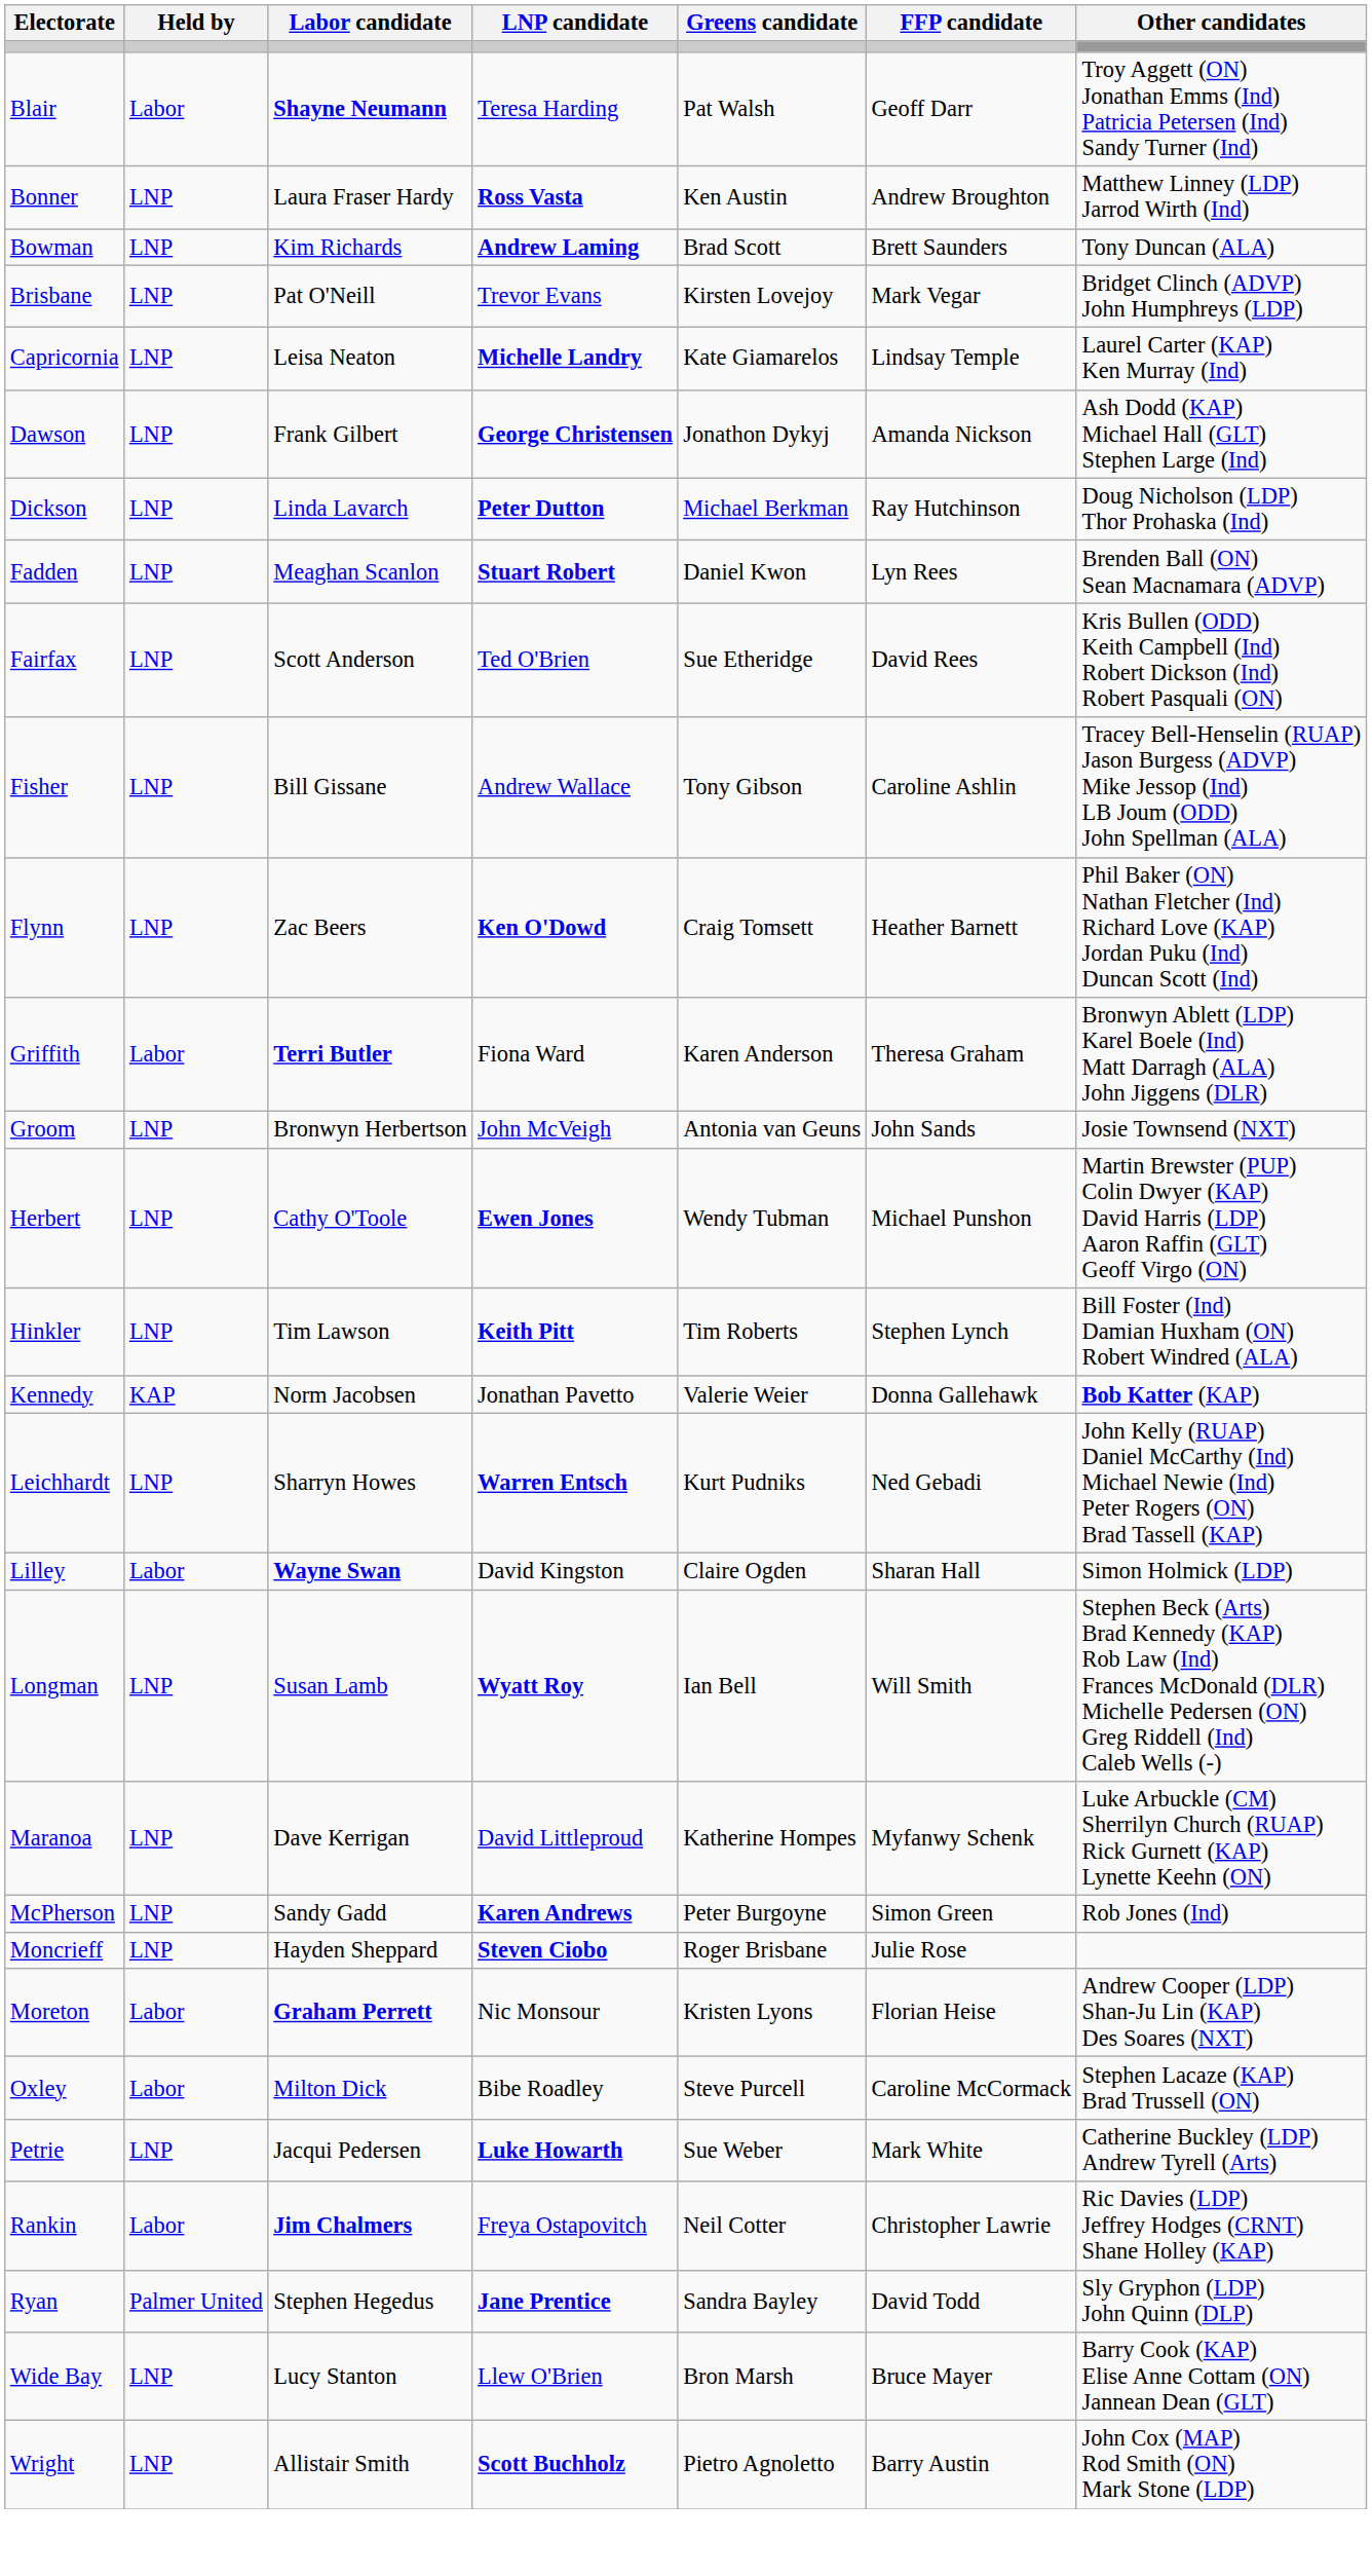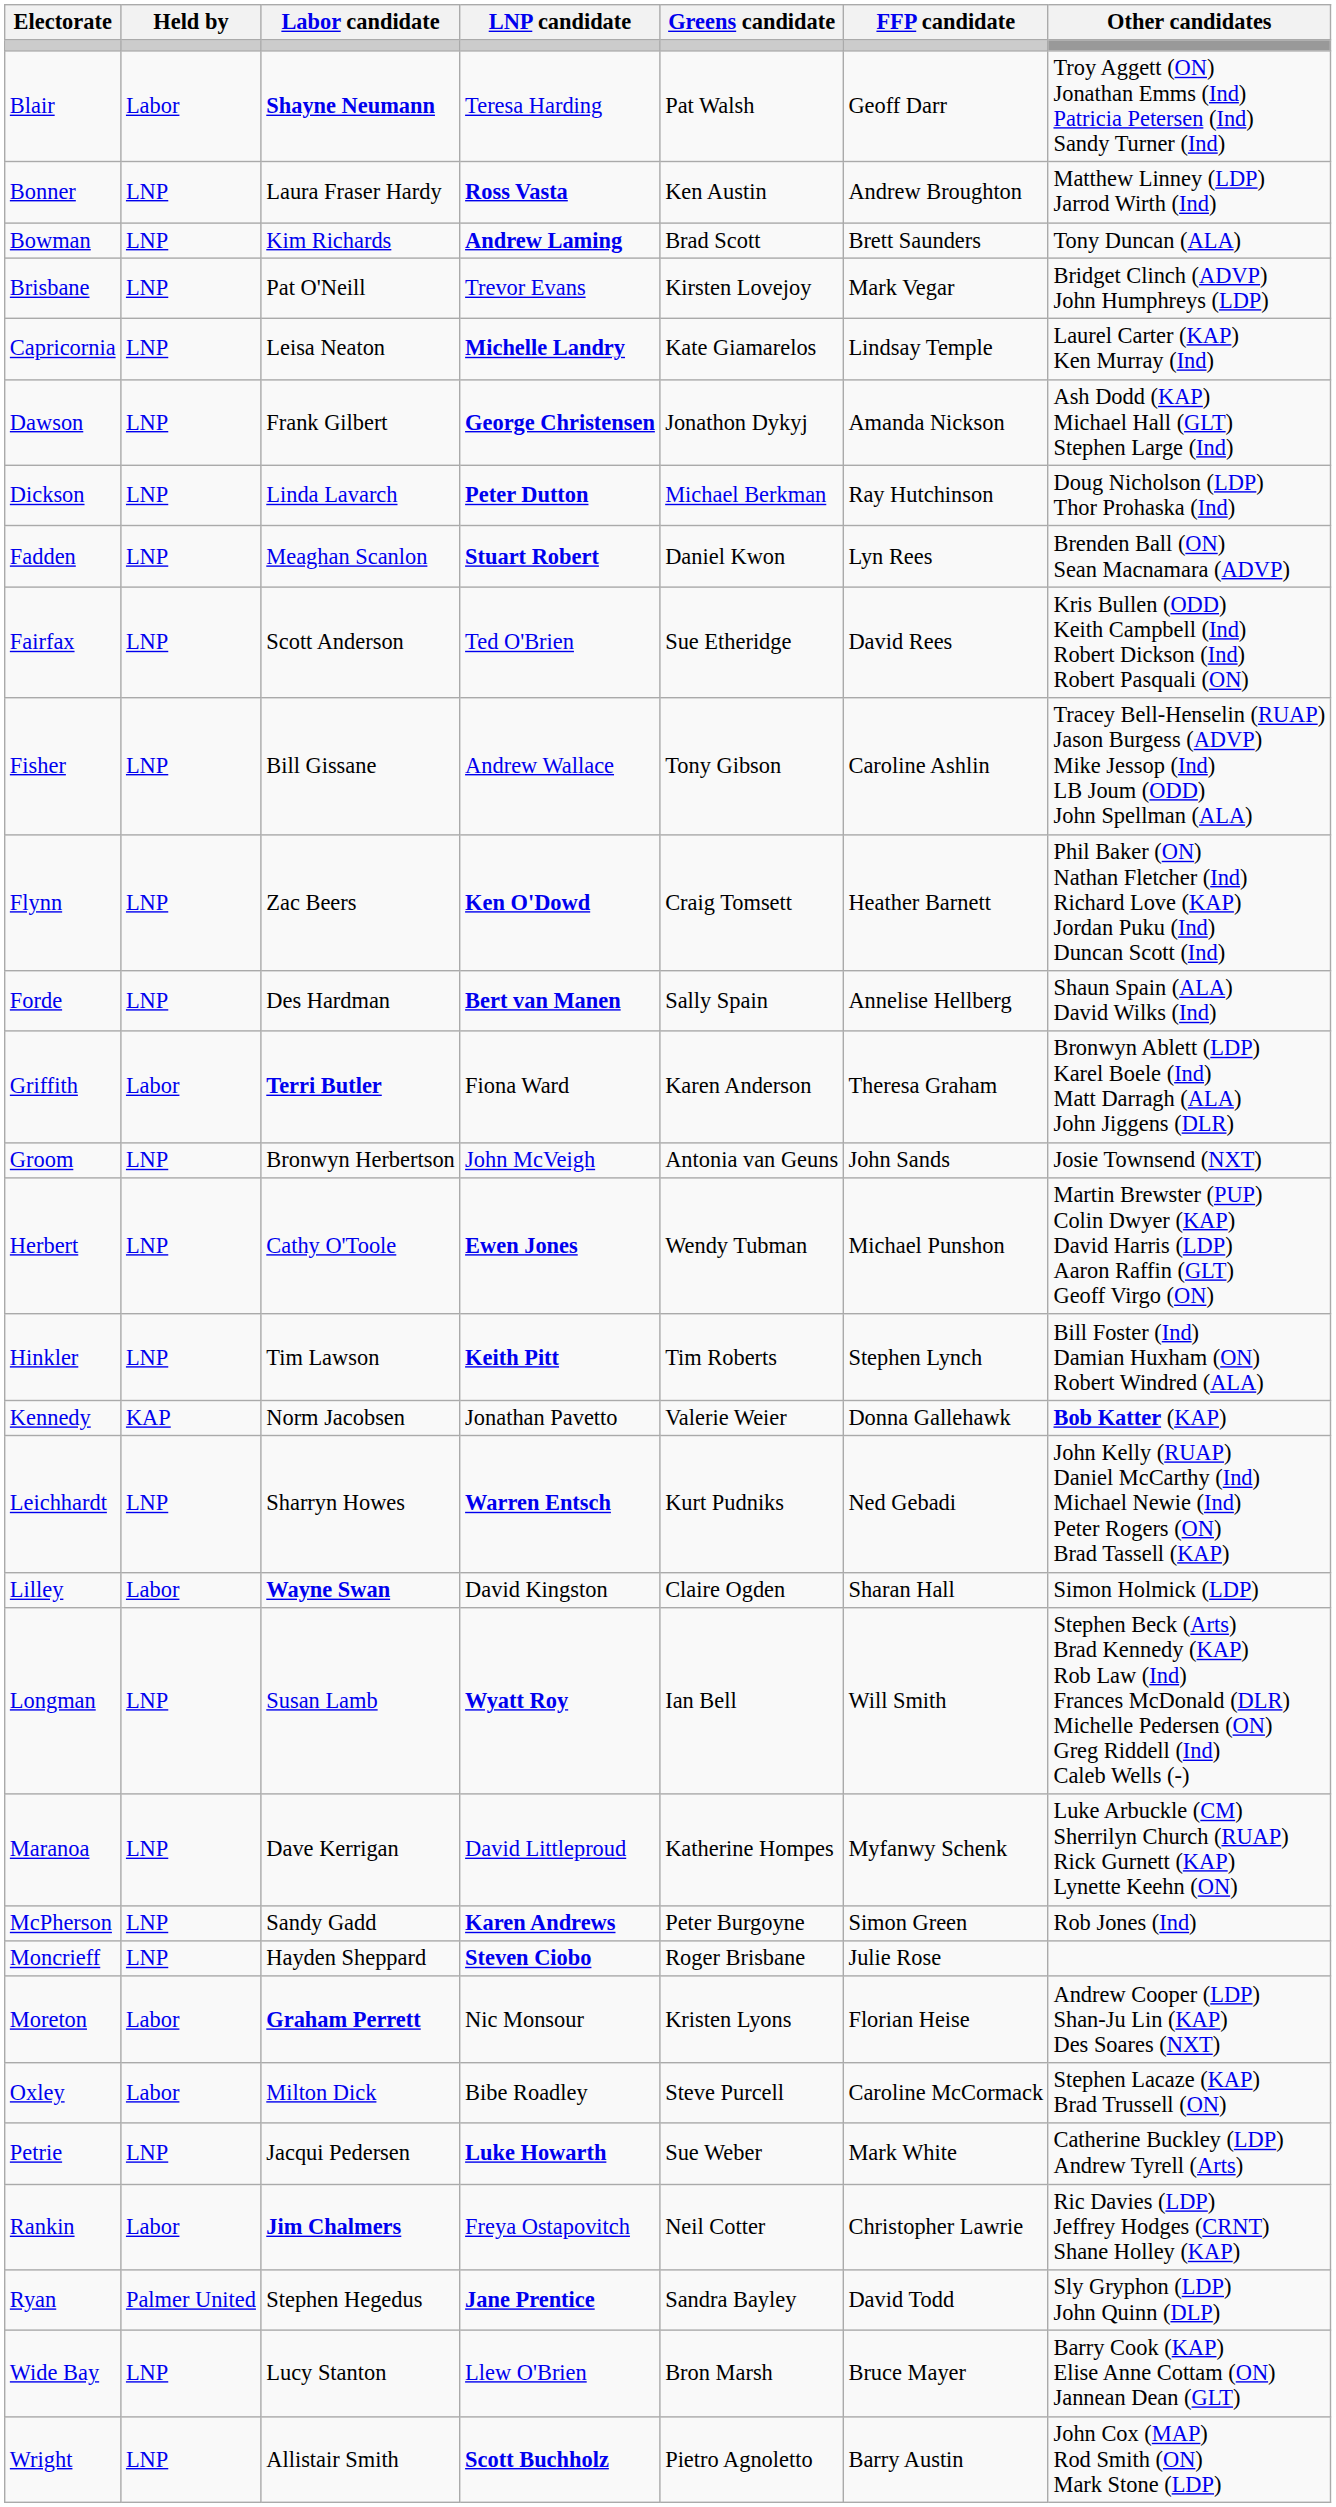 <table class="wikitable">
 <tr>
 <th>Electorate</th>
 <th>Held by</th>
 <th><a href='#'>Labor</a> candidate</th>
 <th><a href='#'>LNP</a> candidate</th>
 <th><a href='#'>Greens</a> candidate</th>
 <th><a href='#'>FFP</a> candidate</th>
 <th>Other candidates</th>
 </tr>
 <tr style="background:#ccc;">
 <td></td>
 <td></td>
 <td></td>
 <td></td>
 <td></td>
 <td></td>
 <td style="background:#999;"></td>
 </tr>
 <tr>
 <td><a href='#'>Blair</a></td>
 <td><a href='#'>Labor</a></td>
 <td><strong><a href='#'>Shayne Neumann</a></strong></td>
 <td><a href='#'>Teresa Harding</a></td>
 <td>Pat Walsh</td>
 <td>Geoff Darr</td>
 <td>Troy Aggett (<a href='#'>ON</a>) <br> Jonathan Emms (<a href='#'>Ind</a>) <br> <a href='#'>Patricia Petersen</a> (<a href='#'>Ind</a>)<br> Sandy Turner (<a href='#'>Ind</a>)</td>
 </tr>
 <tr>
 <td><a href='#'>Bonner</a></td>
 <td><a href='#'>LNP</a></td>
 <td>Laura Fraser Hardy</td>
 <td><strong><a href='#'>Ross Vasta</a></strong></td>
 <td>Ken Austin</td>
 <td>Andrew Broughton</td>
 <td>Matthew Linney (<a href='#'>LDP</a>)<br>Jarrod Wirth (<a href='#'>Ind</a>)</td>
 </tr>
 <tr>
 <td><a href='#'>Bowman</a></td>
 <td><a href='#'>LNP</a></td>
 <td><a href='#'>Kim Richards</a></td>
 <td><strong><a href='#'>Andrew Laming</a></strong></td>
 <td>Brad Scott</td>
 <td>Brett Saunders</td>
 <td>Tony Duncan (<a href='#'>ALA</a>)</td>
 </tr>
 <tr>
 <td><a href='#'>Brisbane</a></td>
 <td><a href='#'>LNP</a></td>
 <td>Pat O'Neill</td>
 <td><a href='#'>Trevor Evans</a></td>
 <td>Kirsten Lovejoy</td>
 <td>Mark Vegar</td>
 <td>Bridget Clinch (<a href='#'>ADVP</a>) <br> John Humphreys (<a href='#'>LDP</a>)</td>
 </tr>
 <tr>
 <td><a href='#'>Capricornia</a></td>
 <td><a href='#'>LNP</a></td>
 <td>Leisa Neaton</td>
 <td><strong><a href='#'>Michelle Landry</a></strong></td>
 <td>Kate Giamarelos</td>
 <td>Lindsay Temple</td>
 <td>Laurel Carter (<a href='#'>KAP</a>)<br>Ken Murray (<a href='#'>Ind</a>)</td>
 </tr>
 <tr>
 <td><a href='#'>Dawson</a></td>
 <td><a href='#'>LNP</a></td>
 <td>Frank Gilbert</td>
 <td><strong><a href='#'>George Christensen</a></strong></td>
 <td>Jonathon Dykyj</td>
 <td>Amanda Nickson</td>
 <td>Ash Dodd (<a href='#'>KAP</a>)<br>Michael Hall (<a href='#'>GLT</a>)<br>Stephen Large (<a href='#'>Ind</a>)</td>
 </tr>
 <tr>
 <td><a href='#'>Dickson</a></td>
 <td><a href='#'>LNP</a></td>
 <td><a href='#'>Linda Lavarch</a></td>
 <td><strong><a href='#'>Peter Dutton</a></strong></td>
 <td><a href='#'>Michael Berkman</a></td>
 <td>Ray Hutchinson</td>
 <td>Doug Nicholson (<a href='#'>LDP</a>) <br> Thor Prohaska (<a href='#'>Ind</a>)</td>
 </tr>
 <tr>
 <td><a href='#'>Fadden</a></td>
 <td><a href='#'>LNP</a></td>
 <td><a href='#'>Meaghan Scanlon</a></td>
 <td><strong><a href='#'>Stuart Robert</a></strong></td>
 <td>Daniel Kwon</td>
 <td>Lyn Rees</td>
 <td>Brenden Ball (<a href='#'>ON</a>)<br>Sean Macnamara (<a href='#'>ADVP</a>)</td>
 </tr>
 <tr>
 <td><a href='#'>Fairfax</a></td>
 <td><a href='#'>LNP</a></td>
 <td>Scott Anderson</td>
 <td><a href='#'>Ted O'Brien</a></td>
 <td>Sue Etheridge</td>
 <td>David Rees</td>
 <td>Kris Bullen (<a href='#'>ODD</a>) <br> Keith Campbell (<a href='#'>Ind</a>)<br>Robert Dickson (<a href='#'>Ind</a>)<br>Robert Pasquali (<a href='#'>ON</a>)</td>
 </tr>
 <tr>
 <td><a href='#'>Fisher</a></td>
 <td><a href='#'>LNP</a></td>
 <td>Bill Gissane</td>
 <td><a href='#'>Andrew Wallace</a></td>
 <td>Tony Gibson</td>
 <td>Caroline Ashlin</td>
 <td>Tracey Bell-Henselin (<a href='#'>RUAP</a>)<br>Jason Burgess (<a href='#'>ADVP</a>)<br>Mike Jessop (<a href='#'>Ind</a>)<br>LB Joum (<a href='#'>ODD</a>)<br>John Spellman (<a href='#'>ALA</a>)</td>
 </tr>
 <tr>
 <td><a href='#'>Flynn</a></td>
 <td><a href='#'>LNP</a></td>
 <td>Zac Beers</td>
 <td><strong><a href='#'>Ken O'Dowd</a></strong></td>
 <td>Craig Tomsett</td>
 <td>Heather Barnett</td>
 <td>Phil Baker (<a href='#'>ON</a>)<br>Nathan Fletcher (<a href='#'>Ind</a>)<br>Richard Love (<a href='#'>KAP</a>)<br>Jordan Puku (<a href='#'>Ind</a>)<br>Duncan Scott (<a href='#'>Ind</a>)</td>
+</tr>
+<tr>
+<td><a href='#'>Forde</a></td>
+<td><a href='#'>LNP</a></td>
+<td>Des Hardman</td>
+<td><strong><a href='#'>Bert van Manen</a></strong></td>
+<td>Sally Spain</td>
+<td>Annelise Hellberg</td>
+<td>Shaun Spain (<a href='#'>ALA</a>)<br>David Wilks (<a href='#'>Ind</a>)</td>
 </tr>
 <tr>
 <td><a href='#'>Griffith</a></td>
 <td><a href='#'>Labor</a></td>
 <td><strong><a href='#'>Terri Butler</a></strong></td>
 <td>Fiona Ward</td>
 <td>Karen Anderson</td>
 <td>Theresa Graham</td>
 <td>Bronwyn Ablett (<a href='#'>LDP</a>) <br> Karel Boele (<a href='#'>Ind</a>)<br>Matt Darragh (<a href='#'>ALA</a>)<br>John Jiggens (<a href='#'>DLR</a>)</td>
 </tr>
 <tr>
 <td><a href='#'>Groom</a></td>
 <td><a href='#'>LNP</a></td>
 <td>Bronwyn Herbertson</td>
 <td><a href='#'>John McVeigh</a></td>
 <td>Antonia van Geuns</td>
 <td>John Sands</td>
 <td>Josie Townsend (<a href='#'>NXT</a>)</td>
 </tr>
 <tr>
 <td><a href='#'>Herbert</a></td>
 <td><a href='#'>LNP</a></td>
 <td><a href='#'>Cathy O'Toole</a></td>
 <td><strong><a href='#'>Ewen Jones</a></strong></td>
 <td>Wendy Tubman</td>
 <td>Michael Punshon</td>
 <td>Martin Brewster (<a href='#'>PUP</a>)<br>Colin Dwyer (<a href='#'>KAP</a>)<br>David Harris (<a href='#'>LDP</a>) <br> Aaron Raffin (<a href='#'>GLT</a>)<br> Geoff Virgo (<a href='#'>ON</a>)</td>
 </tr>
 <tr>
 <td><a href='#'>Hinkler</a></td>
 <td><a href='#'>LNP</a></td>
 <td>Tim Lawson</td>
 <td><strong><a href='#'>Keith Pitt</a></strong></td>
 <td>Tim Roberts</td>
 <td>Stephen Lynch</td>
 <td>Bill Foster (<a href='#'>Ind</a>)<br>Damian Huxham (<a href='#'>ON</a>)<br>Robert Windred (<a href='#'>ALA</a>)</td>
 </tr>
 <tr>
 <td><a href='#'>Kennedy</a></td>
 <td><a href='#'>KAP</a></td>
 <td>Norm Jacobsen</td>
 <td>Jonathan Pavetto</td>
 <td>Valerie Weier</td>
 <td>Donna Gallehawk</td>
 <td><strong><a href='#'>Bob Katter</a></strong> (<a href='#'>KAP</a>)</td>
 </tr>
 <tr>
 <td><a href='#'>Leichhardt</a></td>
 <td><a href='#'>LNP</a></td>
 <td>Sharryn Howes</td>
 <td><strong><a href='#'>Warren Entsch</a></strong></td>
 <td>Kurt Pudniks</td>
 <td>Ned Gebadi</td>
 <td>John Kelly (<a href='#'>RUAP</a>)<br>Daniel McCarthy (<a href='#'>Ind</a>)<br>Michael Newie (<a href='#'>Ind</a>)<br>Peter Rogers (<a href='#'>ON</a>)<br>Brad Tassell (<a href='#'>KAP</a>)</td>
 </tr>
 <tr>
 <td><a href='#'>Lilley</a></td>
 <td><a href='#'>Labor</a></td>
 <td><strong><a href='#'>Wayne Swan</a></strong></td>
 <td>David Kingston</td>
 <td>Claire Ogden</td>
 <td>Sharan Hall</td>
 <td>Simon Holmick (<a href='#'>LDP</a>)</td>
 </tr>
 <tr>
 <td><a href='#'>Longman</a></td>
 <td><a href='#'>LNP</a></td>
 <td><a href='#'>Susan Lamb</a></td>
 <td><strong><a href='#'>Wyatt Roy</a></strong></td>
 <td>Ian Bell</td>
 <td>Will Smith</td>
 <td>Stephen Beck (<a href='#'>Arts</a>) <br> Brad Kennedy (<a href='#'>KAP</a>)<br>Rob Law (<a href='#'>Ind</a>) <br> Frances McDonald (<a href='#'>DLR</a>)<br>Michelle Pedersen (<a href='#'>ON</a>) <br>Greg Riddell (<a href='#'>Ind</a>)<br> Caleb Wells (-)</td>
 </tr>
 <tr>
 <td><a href='#'>Maranoa</a></td>
 <td><a href='#'>LNP</a></td>
 <td>Dave Kerrigan</td>
 <td><a href='#'>David Littleproud</a></td>
 <td>Katherine Hompes</td>
 <td>Myfanwy Schenk</td>
 <td>Luke Arbuckle (<a href='#'>CM</a>)<br>Sherrilyn Church (<a href='#'>RUAP</a>)<br>Rick Gurnett (<a href='#'>KAP</a>)<br>Lynette Keehn (<a href='#'>ON</a>)</td>
 </tr>
 <tr>
 <td><a href='#'>McPherson</a></td>
 <td><a href='#'>LNP</a></td>
 <td>Sandy Gadd</td>
 <td><strong><a href='#'>Karen Andrews</a></strong></td>
 <td>Peter Burgoyne</td>
 <td>Simon Green</td>
 <td>Rob Jones (<a href='#'>Ind</a>)</td>
 </tr>
 <tr>
 <td><a href='#'>Moncrieff</a></td>
 <td><a href='#'>LNP</a></td>
 <td>Hayden Sheppard</td>
 <td><strong><a href='#'>Steven Ciobo</a></strong></td>
 <td>Roger Brisbane</td>
 <td>Julie Rose</td>
 <td></td>
 </tr>
 <tr>
 <td><a href='#'>Moreton</a></td>
 <td><a href='#'>Labor</a></td>
 <td><strong><a href='#'>Graham Perrett</a></strong></td>
 <td>Nic Monsour</td>
 <td>Kristen Lyons</td>
 <td>Florian Heise</td>
 <td>Andrew Cooper (<a href='#'>LDP</a>) <br> Shan-Ju Lin (<a href='#'>KAP</a>)<br>Des Soares (<a href='#'>NXT</a>)</td>
 </tr>
 <tr>
 <td><a href='#'>Oxley</a></td>
 <td><a href='#'>Labor</a></td>
 <td><a href='#'>Milton Dick</a></td>
 <td>Bibe Roadley</td>
 <td>Steve Purcell</td>
 <td>Caroline McCormack</td>
 <td>Stephen Lacaze (<a href='#'>KAP</a>) <br> Brad Trussell (<a href='#'>ON</a>)</td>
 </tr>
 <tr>
 <td><a href='#'>Petrie</a></td>
 <td><a href='#'>LNP</a></td>
 <td>Jacqui Pedersen</td>
 <td><strong><a href='#'>Luke Howarth</a></strong></td>
 <td>Sue Weber</td>
 <td>Mark White</td>
 <td>Catherine Buckley (<a href='#'>LDP</a>)<br>Andrew Tyrell (<a href='#'>Arts</a>)</td>
 </tr>
 <tr>
 <td><a href='#'>Rankin</a></td>
 <td><a href='#'>Labor</a></td>
 <td><strong><a href='#'>Jim Chalmers</a></strong></td>
 <td><a href='#'>Freya Ostapovitch</a></td>
 <td>Neil Cotter</td>
 <td>Christopher Lawrie</td>
 <td>Ric Davies (<a href='#'>LDP</a>)<br>Jeffrey Hodges (<a href='#'>CRNT</a>)<br>Shane Holley (<a href='#'>KAP</a>)</td>
 </tr>
 <tr>
 <td><a href='#'>Ryan</a></td>
 <td><a href='#'>Palmer United</a></td>
 <td>Stephen Hegedus</td>
 <td><strong><a href='#'>Jane Prentice</a></strong></td>
 <td>Sandra Bayley</td>
 <td>David Todd</td>
 <td>Sly Gryphon (<a href='#'>LDP</a>) <br> John Quinn (<a href='#'>DLP</a>)</td>
 </tr>
 <tr>
 <td><a href='#'>Wide Bay</a></td>
 <td><a href='#'>LNP</a></td>
 <td>Lucy Stanton</td>
 <td><a href='#'>Llew O'Brien</a></td>
 <td>Bron Marsh</td>
 <td>Bruce Mayer</td>
 <td>Barry Cook (<a href='#'>KAP</a>) <br> Elise Anne Cottam (<a href='#'>ON</a>) <br> Jannean Dean (<a href='#'>GLT</a>)</td>
 </tr>
 <tr>
 <td><a href='#'>Wright</a></td>
 <td><a href='#'>LNP</a></td>
 <td>Allistair Smith</td>
 <td><strong><a href='#'>Scott Buchholz</a></strong></td>
 <td>Pietro Agnoletto</td>
 <td>Barry Austin</td>
 <td>John Cox (<a href='#'>MAP</a>)<br>Rod Smith (<a href='#'>ON</a>) <br> Mark Stone (<a href='#'>LDP</a>)</td>
 </tr>
 </table>
